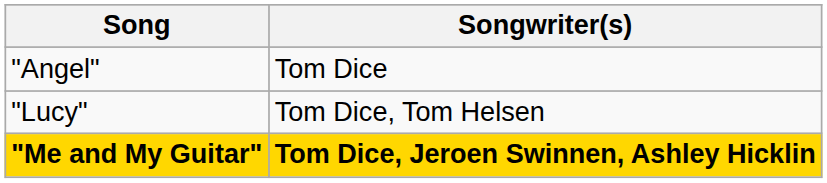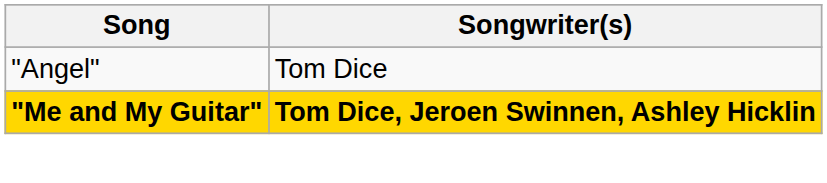 <table class="sortable wikitable" style="margin: 1em auto 1em auto; text-align:left">
 <tr>
 <th>Song</th>
 <th>Songwriter(s)</th>
 </tr>
 <tr>
 <td>"Angel"</td>
 <td>Tom Dice</td>
 </tr>
-<tr>
-<td>"Lucy"</td>
-<td>Tom Dice, Tom Helsen</td>
-</tr>
 <tr style="font-weight:bold; background:gold;">
 <td>"Me and My Guitar"</td>
 <td>Tom Dice, Jeroen Swinnen, Ashley Hicklin</td>
 </tr>
 </table>
